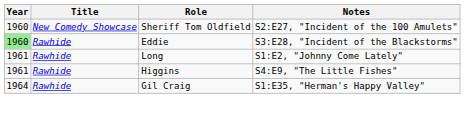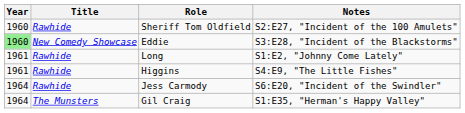 <table class="wikitable">
 <tr>
 <th>Year</th>
 <th>Title</th>
 <th>Role</th>
 <th>Notes</th>
 </tr>
 <tr>
 <td>1960</td>
-<td><em><a href='#'>New Comedy Showcase</a></em></td>
+<td><em><a href='#'>Rawhide</a></em></td>
 <td>Sheriff Tom Oldfield</td>
 <td>S2:E27, "Incident of the 100 Amulets"</td>
 </tr>
 <tr>
 <td style="background: lightgreen;">1960</td>
-<td><em><a href='#'>Rawhide</a></em></td>
+<td><em><a href='#'>New Comedy Showcase</a></em></td>
 <td>Eddie</td>
 <td>S3:E28, "Incident of the Blackstorms"</td>
 </tr>
 <tr>
 <td>1961</td>
 <td><em><a href='#'>Rawhide</a></em></td>
 <td>Long</td>
 <td>S1:E2, "Johnny Come Lately"</td>
 </tr>
 <tr>
 <td>1961</td>
 <td><em><a href='#'>Rawhide</a></em></td>
 <td>Higgins</td>
 <td>S4:E9, "The Little Fishes"</td>
 </tr>
 <tr>
 <td>1964</td>
 <td><em><a href='#'>Rawhide</a></em></td>
+<td>Jess Carmody</td>
+<td>S6:E20, "Incident of the Swindler"</td>
+</tr>
+<tr>
+<td>1964</td>
+<td><em><a href='#'>The Munsters</a></em></td>
 <td>Gil Craig</td>
 <td>S1:E35, "Herman's Happy Valley"</td>
 </tr>
 </table>
